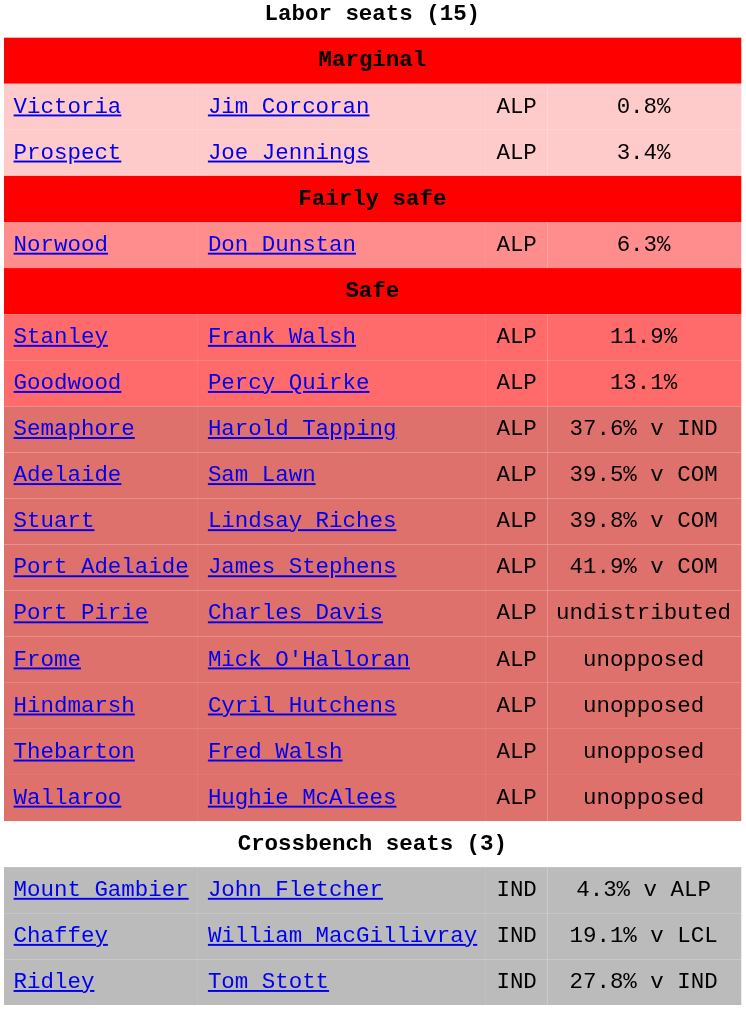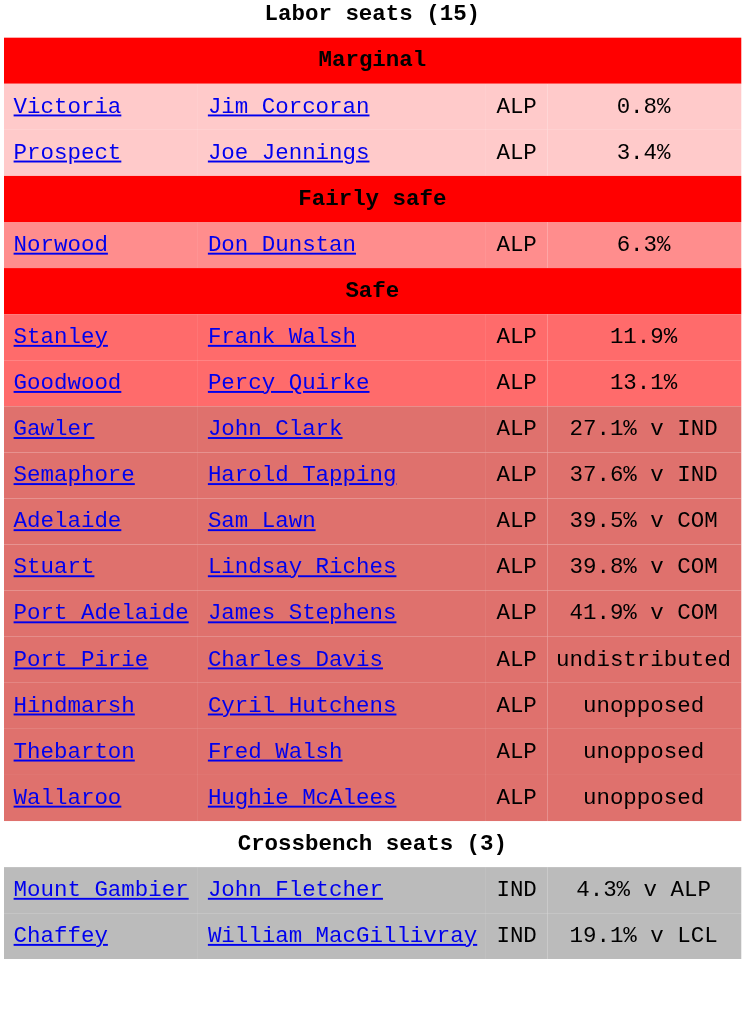 <table class="toccolours" cellpadding="5" cellspacing="0" style="float:left; margin-right:.5em; margin-top:.4em; font-size:90%;">
 <tr>
 <td COLSPAN=4 align="center"><strong>Labor seats (15)</strong></td>
 </tr>
 <tr>
 <td COLSPAN=4 align="center" bgcolor="red"><span><strong>Marginal</strong></span></td>
 </tr>
 <tr>
 <td align="left" bgcolor="FFCACA"><a href='#'>Victoria</a></td>
 <td align="left" bgcolor="FFCACA"><a href='#'>Jim Corcoran</a></td>
 <td align="left" bgcolor="FFCACA">ALP</td>
 <td align="center" bgcolor="FFCACA">0.8%</td>
 </tr>
 <tr>
 <td align="left" bgcolor="FFCACA"><a href='#'>Prospect</a></td>
 <td align="left" bgcolor="FFCACA"><a href='#'>Joe Jennings</a></td>
 <td align="left" bgcolor="FFCACA">ALP</td>
 <td align="center" bgcolor="FFCACA">3.4%</td>
 </tr>
 <tr>
 <td COLSPAN=4 align="center" bgcolor="red"><span><strong>Fairly safe</strong></span></td>
 </tr>
 <tr>
 <td align="left" bgcolor="FF8D8D"><a href='#'>Norwood</a></td>
 <td align="left" bgcolor="FF8D8D"><a href='#'>Don Dunstan</a></td>
 <td align="left" bgcolor="FF8D8D">ALP</td>
 <td align="center" bgcolor="FF8D8D">6.3%</td>
 </tr>
 <tr>
 <td COLSPAN=4 align="center" bgcolor="red"><span><strong>Safe</strong></span></td>
 </tr>
 <tr>
 <td align="left" bgcolor="FF6B6B"><a href='#'>Stanley</a></td>
 <td align="left" bgcolor="FF6B6B"><a href='#'>Frank Walsh</a></td>
 <td align="left" bgcolor="FF6B6B">ALP</td>
 <td align="center" bgcolor="FF6B6B">11.9%</td>
 </tr>
 <tr>
 <td align="left" bgcolor="FF6B6B"><a href='#'>Goodwood</a></td>
 <td align="left" bgcolor="FF6B6B"><a href='#'>Percy Quirke</a></td>
 <td align="left" bgcolor="FF6B6B">ALP</td>
 <td align="center" bgcolor="FF6B6B">13.1%</td>
 </tr>
 <tr>
+<td align="left" bgcolor="DF716D"><a href='#'>Gawler</a></td>
+<td align="left" bgcolor="DF716D"><a href='#'>John Clark</a></td>
+<td align="left" bgcolor="DF716D">ALP</td>
+<td align="center" bgcolor="DF716D">27.1% v IND</td>
+</tr>
+<tr>
 <td align="left" bgcolor="DF716D"><a href='#'>Semaphore</a></td>
 <td align="left" bgcolor="DF716D"><a href='#'>Harold Tapping</a></td>
 <td align="left" bgcolor="DF716D">ALP</td>
 <td align="center" bgcolor="DF716D">37.6% v IND</td>
 </tr>
 <tr>
 <td align="left" bgcolor="DF716D"><a href='#'>Adelaide</a></td>
 <td align="left" bgcolor="DF716D"><a href='#'>Sam Lawn</a></td>
 <td align="left" bgcolor="DF716D">ALP</td>
 <td align="center" bgcolor="DF716D">39.5% v COM</td>
 </tr>
 <tr>
 <td align="left" bgcolor="DF716D"><a href='#'>Stuart</a></td>
 <td align="left" bgcolor="DF716D"><a href='#'>Lindsay Riches</a></td>
 <td align="left" bgcolor="DF716D">ALP</td>
 <td align="center" bgcolor="DF716D">39.8% v COM</td>
 </tr>
 <tr>
 <td align="left" bgcolor="DF716D"><a href='#'>Port Adelaide</a></td>
 <td align="left" bgcolor="DF716D"><a href='#'>James Stephens</a></td>
 <td align="left" bgcolor="DF716D">ALP</td>
 <td align="center" bgcolor="DF716D">41.9% v COM</td>
 </tr>
 <tr>
 <td align="left" bgcolor="DF716D"><a href='#'>Port Pirie</a></td>
 <td align="left" bgcolor="DF716D"><a href='#'>Charles Davis</a></td>
 <td align="left" bgcolor="DF716D">ALP</td>
 <td align="center" bgcolor="DF716D">undistributed</td>
-</tr>
-<tr>
-<td align="left" bgcolor="DF716D"><a href='#'>Frome</a></td>
-<td align="left" bgcolor="DF716D"><a href='#'>Mick O'Halloran</a></td>
-<td align="left" bgcolor="DF716D">ALP</td>
-<td align="center" bgcolor="DF716D">unopposed</td>
 </tr>
 <tr>
 <td align="left" bgcolor="DF716D"><a href='#'>Hindmarsh</a></td>
 <td align="left" bgcolor="DF716D"><a href='#'>Cyril Hutchens</a></td>
 <td align="left" bgcolor="DF716D">ALP</td>
 <td align="center" bgcolor="DF716D">unopposed</td>
 </tr>
 <tr>
 <td align="left" bgcolor="DF716D"><a href='#'>Thebarton</a></td>
 <td align="left" bgcolor="DF716D"><a href='#'>Fred Walsh</a></td>
 <td align="left" bgcolor="DF716D">ALP</td>
 <td align="center" bgcolor="DF716D">unopposed</td>
 </tr>
 <tr>
 <td align="left" bgcolor="DF716D"><a href='#'>Wallaroo</a></td>
 <td align="left" bgcolor="DF716D"><a href='#'>Hughie McAlees</a></td>
 <td align="left" bgcolor="DF716D">ALP</td>
 <td align="center" bgcolor="DF716D">unopposed</td>
 </tr>
 <tr>
 <td COLSPAN=4 align="center"><strong>Crossbench seats (3)</strong></td>
 </tr>
 <tr>
 <td align="left" bgcolor="BBBBBB"><a href='#'>Mount Gambier</a></td>
 <td align="left" bgcolor="BBBBBB"><a href='#'>John Fletcher</a></td>
 <td align="left" bgcolor="BBBBBB">IND</td>
 <td align="center" bgcolor="BBBBBB">4.3% v ALP</td>
 </tr>
 <tr>
 <td align="left" bgcolor="BBBBBB"><a href='#'>Chaffey</a></td>
 <td align="left" bgcolor="BBBBBB"><a href='#'>William MacGillivray</a></td>
 <td align="left" bgcolor="BBBBBB">IND</td>
 <td align="center" bgcolor="BBBBBB">19.1% v LCL</td>
 </tr>
 <tr>
-<td align="left" bgcolor="BBBBBB"><a href='#'>Ridley</a></td>
-<td align="left" bgcolor="BBBBBB"><a href='#'>Tom Stott</a></td>
-<td align="left" bgcolor="BBBBBB">IND</td>
-<td align="center" bgcolor="BBBBBB">27.8% v IND</td>
-</tr>
-<tr>
 </tr>
 </table>
